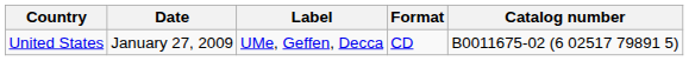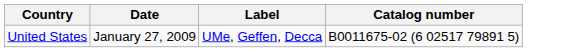 <table class="wikitable" style="font-size: 100%">
 <tr>
 <th>Country</th>
 <th>Date</th>
 <th>Label</th>
-<th>Format</th>
 <th>Catalog number</th>
 </tr>
 <tr>
 <td><a href='#'>United States</a></td>
 <td>January 27, 2009</td>
 <td><a href='#'>UMe</a>, <a href='#'>Geffen</a>, <a href='#'>Decca</a></td>
-<td><a href='#'>CD</a></td>
 <td>B0011675-02 (6 02517 79891 5)</td>
 </tr>
 </table>
